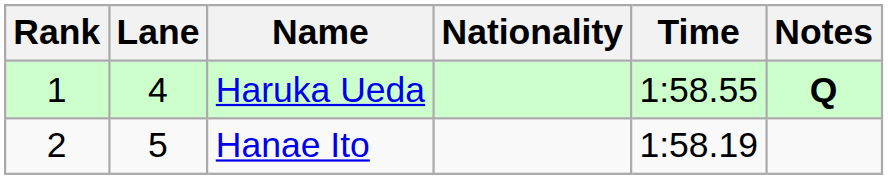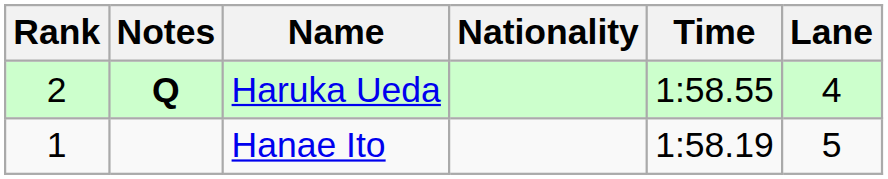 <table class="wikitable sortable" style="text-align:center">
 <tr>
 <th>Rank</th>
-<th>Lane</th>
+<th>Notes</th>
 <th>Name</th>
 <th>Nationality</th>
 <th>Time</th>
-<th>Notes</th>
+<th>Lane</th>
 </tr>
 <tr bgcolor=ccffcc>
-<td>1</td>
-<td>4</td>
+<td>2</td>
+<td><strong>Q</strong></td>
 <td align=left><a href='#'>Haruka Ueda</a></td>
 <td align=left></td>
 <td>1:58.55</td>
-<td><strong>Q</strong></td>
+<td>4</td>
 </tr>
 <tr>
-<td>2</td>
-<td>5</td>
+<td>1</td>
+<td></td>
 <td align=left><a href='#'>Hanae Ito</a></td>
 <td align=left></td>
 <td>1:58.19</td>
-<td></td>
+<td>5</td>
 </tr>
 </table>
